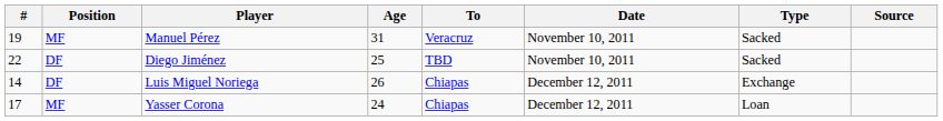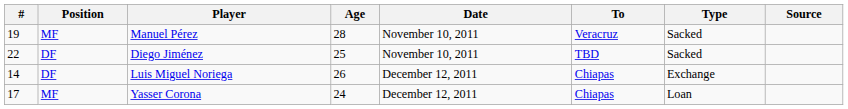 <table class="wikitable sortable" style="width:83%; text-align:center; font-size:95%; text-align:left;">
 <tr>
 <th><strong>#</strong></th>
 <th><strong>Position</strong></th>
 <th><strong>Player</strong></th>
 <th><strong>Age</strong></th>
+<th><strong>Date</strong></th>
 <th><strong>To</strong></th>
-<th><strong>Date</strong></th>
 <th><strong>Type</strong></th>
 <th><strong>Source</strong></th>
 </tr>
 <tr>
 <td>19</td>
 <td><a href='#'>MF</a></td>
 <td> <a href='#'>Manuel Pérez</a></td>
-<td>31</td>
+<td>28</td>
+<td>November 10, 2011</td>
 <td> <a href='#'>Veracruz</a></td>
-<td>November 10, 2011</td>
 <td>Sacked</td>
 <td></td>
 </tr>
 <tr>
 <td>22</td>
 <td><a href='#'>DF</a></td>
 <td> <a href='#'>Diego Jiménez</a></td>
 <td>25</td>
+<td>November 10, 2011</td>
 <td><a href='#'>TBD</a></td>
-<td>November 10, 2011</td>
 <td>Sacked</td>
 <td></td>
 </tr>
 <tr>
 <td>14</td>
 <td><a href='#'>DF</a></td>
 <td> <a href='#'>Luis Miguel Noriega</a></td>
 <td>26</td>
+<td>December 12, 2011</td>
 <td> <a href='#'>Chiapas</a></td>
-<td>December 12, 2011</td>
 <td>Exchange</td>
 <td></td>
 </tr>
 <tr>
 <td>17</td>
 <td><a href='#'>MF</a></td>
 <td> <a href='#'>Yasser Corona</a></td>
 <td>24</td>
+<td>December 12, 2011</td>
 <td> <a href='#'>Chiapas</a></td>
-<td>December 12, 2011</td>
 <td>Loan</td>
 <td></td>
 </tr>
 </table>
